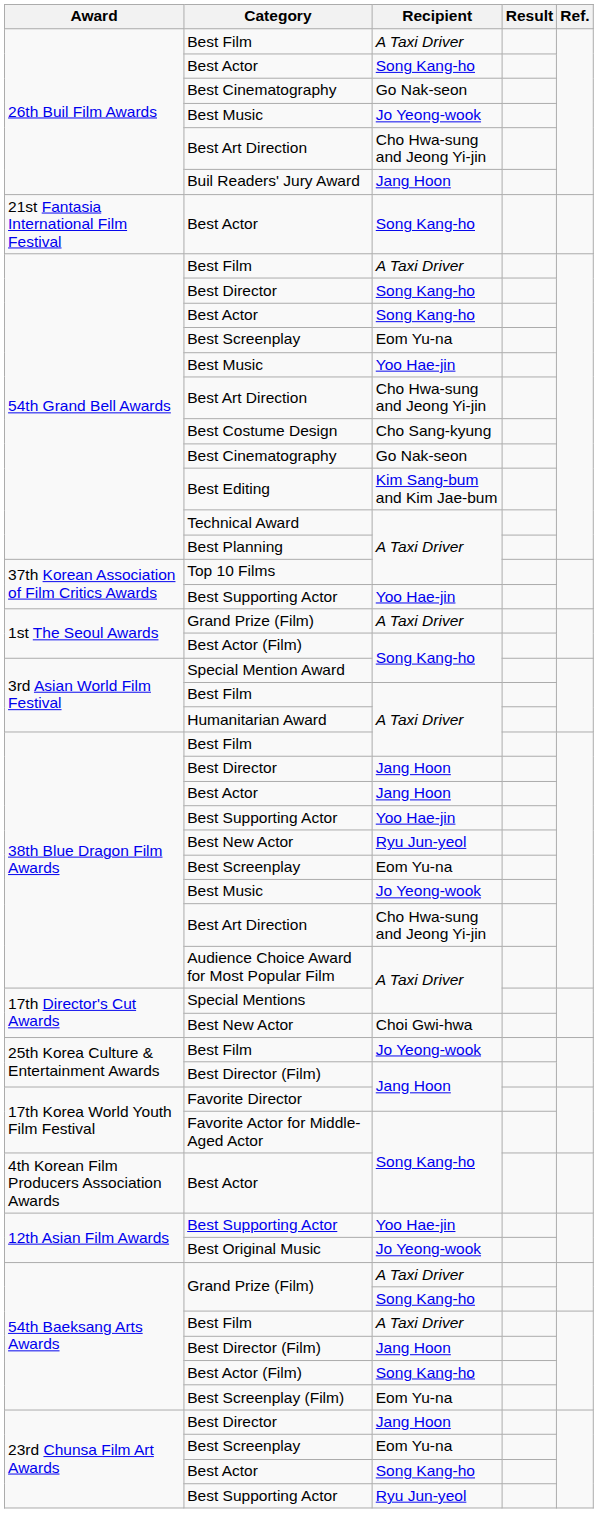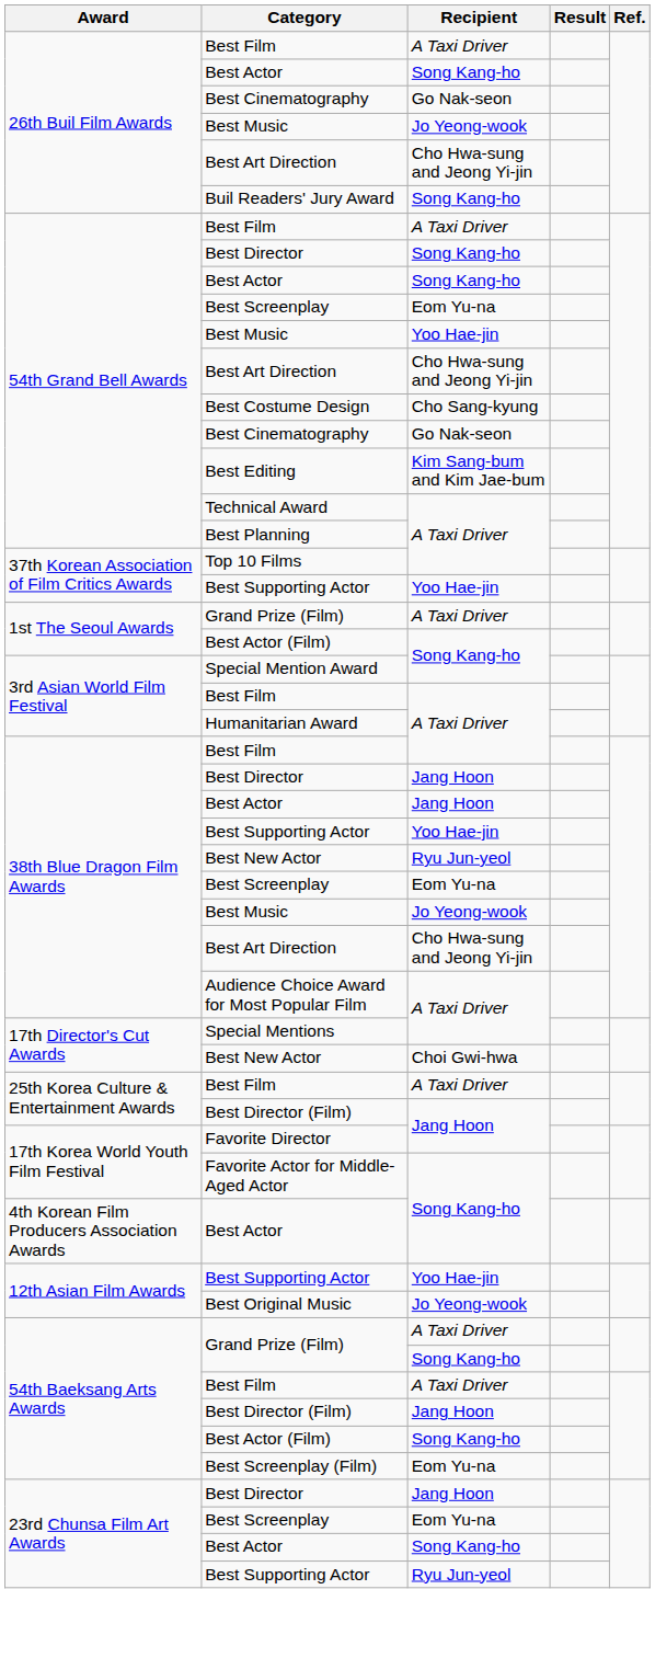 <table class="wikitable sortable">
 <tr>
 <th>Award</th>
 <th>Category</th>
 <th>Recipient</th>
 <th>Result</th>
 <th>Ref.</th>
 </tr>
 <tr>
 <td rowspan=6><a href='#'>26th Buil Film Awards</a></td>
 <td>Best Film</td>
 <td><em>A Taxi Driver</em></td>
 <td></td>
 <td rowspan=6></td>
 </tr>
 <tr>
 <td>Best Actor</td>
 <td><a href='#'>Song Kang-ho</a></td>
 <td></td>
 </tr>
 <tr>
 <td>Best Cinematography</td>
 <td>Go Nak-seon</td>
 <td></td>
 </tr>
 <tr>
 <td>Best Music</td>
 <td><a href='#'>Jo Yeong-wook</a></td>
 <td></td>
 </tr>
 <tr>
 <td>Best Art Direction</td>
 <td>Cho Hwa-sung and Jeong Yi-jin</td>
 <td></td>
 </tr>
 <tr>
 <td>Buil Readers' Jury Award</td>
-<td><a href='#'>Jang Hoon</a></td>
-<td></td>
-</tr>
-<tr>
-<td>21st <a href='#'>Fantasia International Film Festival</a></td>
-<td>Best Actor</td>
 <td><a href='#'>Song Kang-ho</a></td>
-<td></td>
 <td></td>
 </tr>
 <tr>
 <td rowspan=11><a href='#'>54th Grand Bell Awards</a></td>
 <td>Best Film</td>
 <td><em>A Taxi Driver</em></td>
 <td></td>
 <td rowspan=11></td>
 </tr>
 <tr>
 <td>Best Director</td>
 <td><a href='#'>Song Kang-ho</a></td>
 <td></td>
 </tr>
 <tr>
 <td>Best Actor</td>
 <td><a href='#'>Song Kang-ho</a></td>
 <td></td>
 </tr>
 <tr>
 <td>Best Screenplay</td>
 <td>Eom Yu-na</td>
 <td></td>
 </tr>
 <tr>
 <td>Best Music</td>
 <td><a href='#'>Yoo Hae-jin</a></td>
 <td></td>
 </tr>
 <tr>
 <td>Best Art Direction</td>
 <td>Cho Hwa-sung and Jeong Yi-jin</td>
 <td></td>
 </tr>
 <tr>
 <td>Best Costume Design</td>
 <td>Cho Sang-kyung</td>
 <td></td>
 </tr>
 <tr>
 <td>Best Cinematography</td>
 <td>Go Nak-seon</td>
 <td></td>
 </tr>
 <tr>
 <td>Best Editing</td>
 <td><a href='#'>Kim Sang-bum</a> and Kim Jae-bum</td>
 <td></td>
 </tr>
 <tr>
 <td>Technical Award</td>
 <td rowspan=3><em>A Taxi Driver</em></td>
 <td></td>
 </tr>
 <tr>
 <td>Best Planning</td>
 <td></td>
 </tr>
 <tr>
 <td rowspan=2>37th <a href='#'>Korean Association of Film Critics Awards</a></td>
 <td>Top 10 Films</td>
 <td></td>
 <td rowspan=2></td>
 </tr>
 <tr>
 <td>Best Supporting Actor</td>
 <td><a href='#'>Yoo Hae-jin</a></td>
 <td></td>
 </tr>
 <tr>
 <td rowspan=2>1st <a href='#'>The Seoul Awards</a></td>
 <td>Grand Prize (Film)</td>
 <td><em>A Taxi Driver</em></td>
 <td></td>
 <td rowspan=2></td>
 </tr>
 <tr>
 <td>Best Actor (Film)</td>
 <td rowspan=2><a href='#'>Song Kang-ho</a></td>
 <td></td>
 </tr>
 <tr>
 <td rowspan=3>3rd <a href='#'>Asian World Film Festival</a></td>
 <td>Special Mention Award</td>
 <td></td>
 <td rowspan=3></td>
 </tr>
 <tr>
 <td>Best Film</td>
 <td rowspan=3><em>A Taxi Driver</em></td>
 <td></td>
 </tr>
 <tr>
 <td>Humanitarian Award</td>
 <td></td>
 </tr>
 <tr>
 <td rowspan=9><a href='#'>38th Blue Dragon Film Awards</a></td>
 <td>Best Film</td>
 <td></td>
 <td rowspan=9></td>
 </tr>
 <tr>
 <td>Best Director</td>
 <td><a href='#'>Jang Hoon</a></td>
 <td></td>
 </tr>
 <tr>
 <td>Best Actor</td>
 <td><a href='#'>Jang Hoon</a></td>
 <td></td>
 </tr>
 <tr>
 <td>Best Supporting Actor</td>
 <td><a href='#'>Yoo Hae-jin</a></td>
 <td></td>
 </tr>
 <tr>
 <td>Best New Actor</td>
 <td><a href='#'>Ryu Jun-yeol</a></td>
 <td></td>
 </tr>
 <tr>
 <td>Best Screenplay</td>
 <td>Eom Yu-na</td>
 <td></td>
 </tr>
 <tr>
 <td>Best Music</td>
 <td><a href='#'>Jo Yeong-wook</a></td>
 <td></td>
 </tr>
 <tr>
 <td>Best Art Direction</td>
 <td>Cho Hwa-sung and Jeong Yi-jin</td>
 <td></td>
 </tr>
 <tr>
 <td>Audience Choice Award for Most Popular Film</td>
 <td rowspan=2><em>A Taxi Driver</em></td>
 <td></td>
 </tr>
 <tr>
 <td rowspan=2>17th <a href='#'>Director's Cut Awards</a></td>
 <td>Special Mentions</td>
 <td></td>
 <td rowspan=2></td>
 </tr>
 <tr>
 <td>Best New Actor</td>
 <td>Choi Gwi-hwa</td>
 <td></td>
 </tr>
 <tr>
 <td rowspan=2>25th Korea Culture & Entertainment Awards</td>
 <td>Best Film</td>
-<td><a href='#'>Jo Yeong-wook</a></td>
+<td><em>A Taxi Driver</em></td>
 <td></td>
 <td rowspan=2></td>
 </tr>
 <tr>
 <td>Best Director (Film)</td>
 <td rowspan=2><a href='#'>Jang Hoon</a></td>
 <td></td>
 </tr>
 <tr>
 <td rowspan=2>17th Korea World Youth Film Festival</td>
 <td>Favorite Director</td>
 <td></td>
 <td rowspan=2></td>
 </tr>
 <tr>
 <td>Favorite Actor for Middle-Aged Actor</td>
 <td rowspan=2><a href='#'>Song Kang-ho</a></td>
 <td></td>
 </tr>
 <tr>
 <td>4th Korean Film Producers Association Awards</td>
 <td>Best Actor</td>
 <td></td>
 <td></td>
 </tr>
 <tr>
 <td rowspan=2><a href='#'>12th Asian Film Awards</a></td>
 <td><a href='#'>Best Supporting Actor</a></td>
 <td><a href='#'>Yoo Hae-jin</a></td>
 <td></td>
 <td rowspan=2></td>
 </tr>
 <tr>
 <td>Best Original Music</td>
 <td><a href='#'>Jo Yeong-wook</a></td>
 <td></td>
 </tr>
 <tr>
 <td rowspan=6><a href='#'>54th Baeksang Arts Awards</a></td>
 <td rowspan=2>Grand Prize (Film)</td>
 <td><em>A Taxi Driver</em></td>
 <td></td>
 <td rowspan=2></td>
 </tr>
 <tr>
 <td><a href='#'>Song Kang-ho</a></td>
 <td></td>
 </tr>
 <tr>
 <td>Best Film</td>
 <td><em>A Taxi Driver</em></td>
 <td></td>
 <td rowspan=4></td>
 </tr>
 <tr>
 <td>Best Director (Film)</td>
 <td><a href='#'>Jang Hoon</a></td>
 <td></td>
 </tr>
 <tr>
 <td>Best Actor (Film)</td>
 <td><a href='#'>Song Kang-ho</a></td>
 <td></td>
 </tr>
 <tr>
 <td>Best Screenplay (Film)</td>
 <td>Eom Yu-na</td>
 <td></td>
 </tr>
 <tr>
 <td rowspan=4>23rd <a href='#'>Chunsa Film Art Awards</a></td>
 <td>Best Director</td>
 <td><a href='#'>Jang Hoon</a></td>
 <td></td>
 <td rowspan=4></td>
 </tr>
 <tr>
 <td>Best Screenplay</td>
 <td>Eom Yu-na</td>
 <td></td>
 </tr>
 <tr>
 <td>Best Actor</td>
 <td><a href='#'>Song Kang-ho</a></td>
 <td></td>
 </tr>
 <tr>
 <td>Best Supporting Actor</td>
 <td><a href='#'>Ryu Jun-yeol</a></td>
 <td></td>
 </tr>
 </table>
